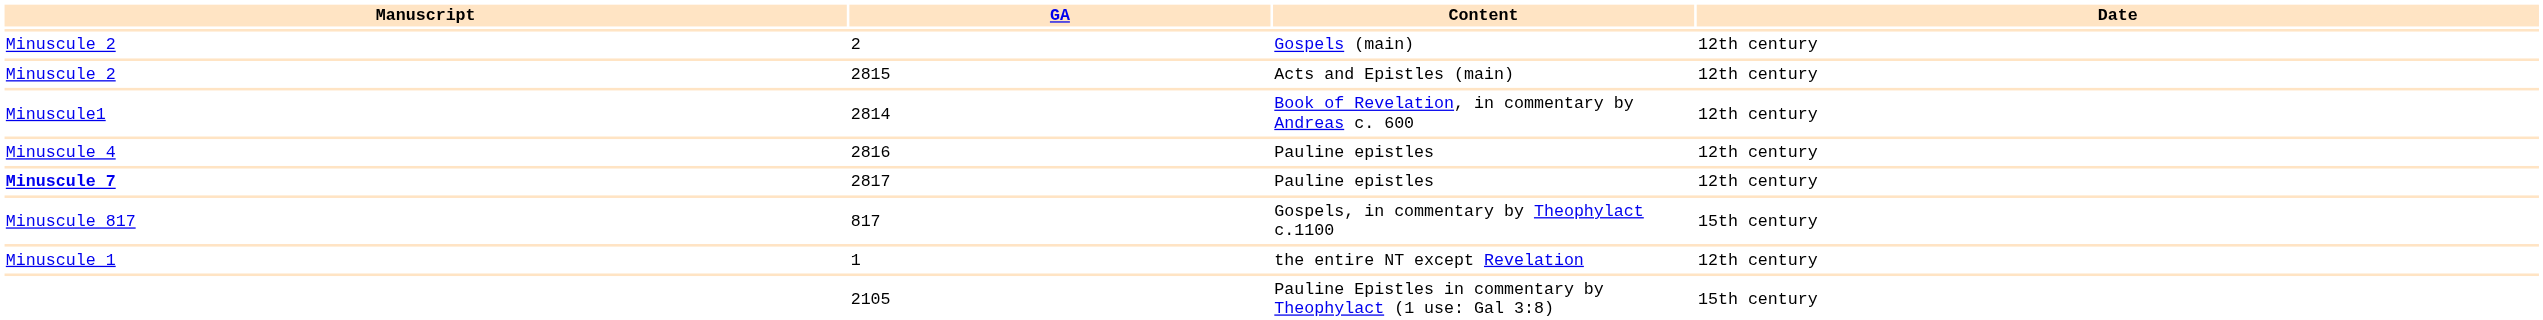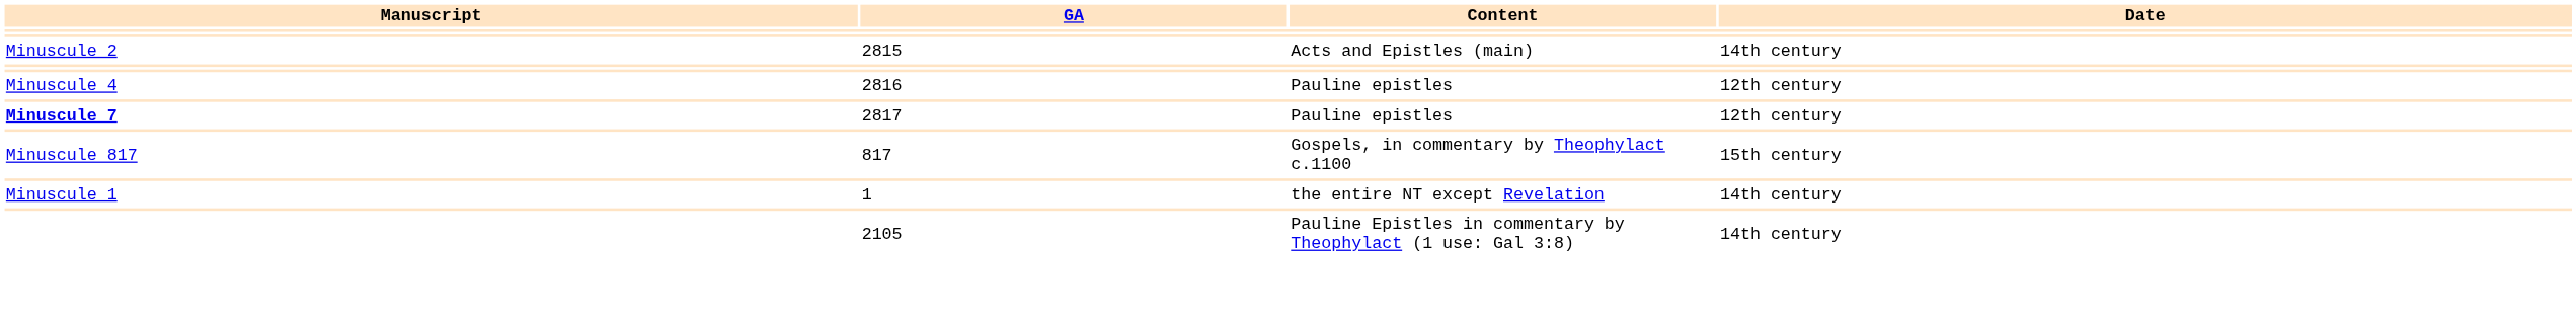 <table border="0" align="center" width="">
 <tr>
 <td></td>
 </tr>
 <tr bgcolor="#FFE4C4" align="center">
 <th width="20%">Manuscript</th>
 <th width=10%><a href='#'>GA</a></th>
 <th width = 10%>Content</th>
 <th width="20%">Date</th>
 </tr>
 <tr>
 <td colspan="4" style="background: #FFE4C4;"></td>
 </tr>
 <tr>
-<td><a href='#'>Minuscule 2</a></td>
-<td>2</td>
-<td><a href='#'>Gospels</a> (main)</td>
-<td>12th century</td>
-</tr>
-<tr>
 <td colspan="4" style="background: #FFE4C4;"></td>
 </tr>
 <tr>
 <td><a href='#'>Minuscule 2</a></td>
 <td>2815</td>
 <td>Acts and Epistles (main)</td>
-<td>12th century</td>
+<td>14th century</td>
 </tr>
 <tr>
 <td colspan="4" style="background: #FFE4C4;"></td>
-</tr>
-<tr>
-<td><a href='#'>Minuscule1</a></td>
-<td>2814</td>
-<td><a href='#'>Book of Revelation</a>, in commentary by <a href='#'>Andreas</a> c. 600</td>
-<td>12th century</td>
 </tr>
 <tr>
 <td colspan="4" style="background: #FFE4C4;"></td>
 </tr>
 <tr>
 <td><a href='#'>Minuscule 4</a></td>
 <td>2816</td>
 <td>Pauline epistles</td>
 <td>12th century</td>
 </tr>
 <tr>
 <td colspan="4" style="background: #FFE4C4;"></td>
 </tr>
 <tr>
 <td><strong><a href='#'>Minuscule 7</a></strong></td>
 <td>2817</td>
 <td>Pauline epistles</td>
 <td>12th century</td>
 </tr>
 <tr>
 <td colspan="4" style="background: #FFE4C4;"></td>
 </tr>
 <tr>
 <td><a href='#'>Minuscule 817</a></td>
 <td>817</td>
 <td>Gospels, in commentary by <a href='#'>Theophylact</a> c.1100</td>
 <td>15th century</td>
 </tr>
 <tr>
 <td colspan="4" style="background: #FFE4C4;"></td>
 </tr>
 <tr>
 <td><a href='#'>Minuscule 1</a></td>
 <td>1</td>
 <td>the entire NT except <a href='#'>Revelation</a></td>
-<td>12th century</td>
+<td>14th century</td>
 </tr>
 <tr>
 <td colspan="4" style="background: #FFE4C4;"></td>
 </tr>
 <tr>
 <td></td>
 <td>2105</td>
 <td>Pauline Epistles in commentary by <a href='#'>Theophylact</a> (1 use: Gal 3:8)</td>
-<td>15th century</td>
+<td>14th century</td>
 </tr>
 <tr>
 </tr>
 </table>
